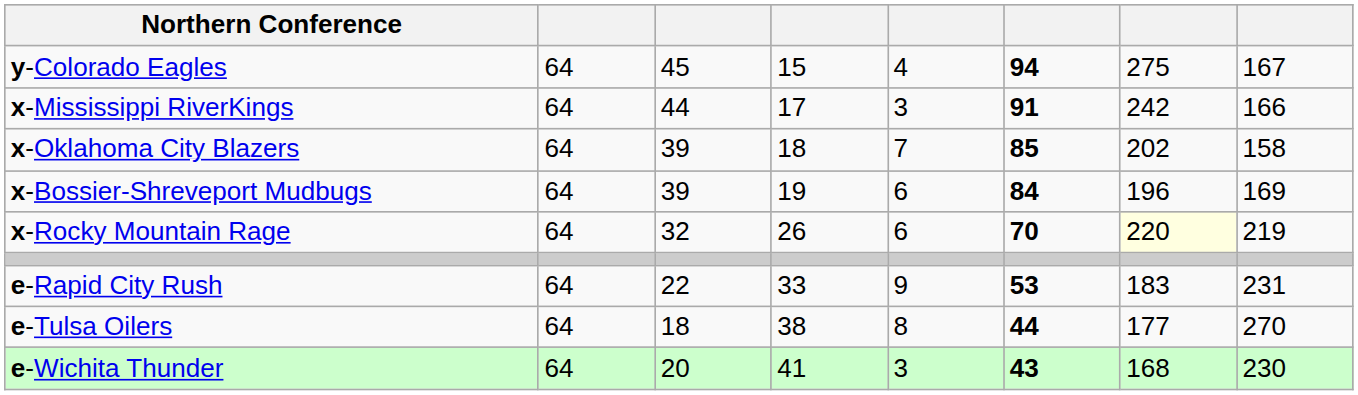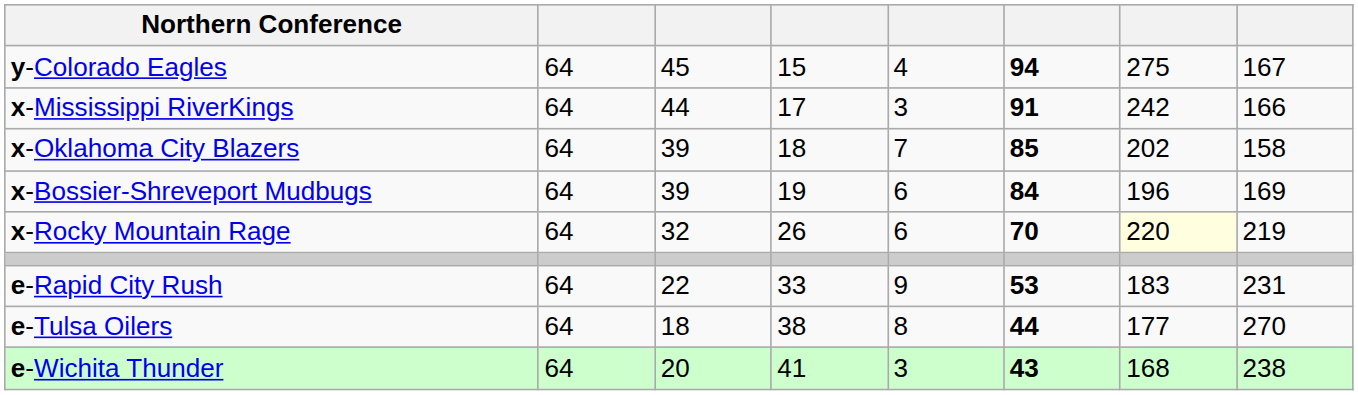 <table class="wikitable sortable">
 <tr>
 <th style="width:20em;" class="unsortable">Northern Conference</th>
 <th style="width:4em;" class="unsortable"></th>
 <th style="width:4em;"></th>
 <th style="width:4em;"></th>
 <th style="width:4em;"></th>
 <th style="width:4em;"></th>
 <th style="width:4em;"></th>
 <th style="width:4em;"></th>
 </tr>
 <tr>
 <td><strong>y</strong>-<a href='#'>Colorado Eagles</a></td>
 <td>64</td>
 <td>45</td>
 <td>15</td>
 <td>4</td>
 <td><strong>94</strong></td>
 <td>275</td>
 <td>167</td>
 </tr>
 <tr>
 <td><strong>x</strong>-<a href='#'>Mississippi RiverKings</a></td>
 <td>64</td>
 <td>44</td>
 <td>17</td>
 <td>3</td>
 <td><strong>91</strong></td>
 <td>242</td>
 <td>166</td>
 </tr>
 <tr>
 <td><strong>x</strong>-<a href='#'>Oklahoma City Blazers</a></td>
 <td>64</td>
 <td>39</td>
 <td>18</td>
 <td>7</td>
 <td><strong>85</strong></td>
 <td>202</td>
 <td>158</td>
 </tr>
 <tr>
 <td><strong>x</strong>-<a href='#'>Bossier-Shreveport Mudbugs</a></td>
 <td>64</td>
 <td>39</td>
 <td>19</td>
 <td>6</td>
 <td><strong>84</strong></td>
 <td>196</td>
 <td>169</td>
 </tr>
 <tr>
 <td><strong>x</strong>-<a href='#'>Rocky Mountain Rage</a></td>
 <td>64</td>
 <td>32</td>
 <td>26</td>
 <td>6</td>
 <td><strong>70</strong></td>
 <td style="background: lightyellow;">220</td>
 <td>219</td>
 </tr>
 <tr bgcolor="#cccccc">
 <td></td>
 <td></td>
 <td></td>
 <td></td>
 <td></td>
 <td></td>
 <td></td>
 <td></td>
 </tr>
 <tr>
 <td><strong>e</strong>-<a href='#'>Rapid City Rush</a></td>
 <td>64</td>
 <td>22</td>
 <td>33</td>
 <td>9</td>
 <td><strong>53</strong></td>
 <td>183</td>
 <td>231</td>
 </tr>
 <tr>
 <td><strong>e</strong>-<a href='#'>Tulsa Oilers</a></td>
 <td>64</td>
 <td>18</td>
 <td>38</td>
 <td>8</td>
 <td><strong>44</strong></td>
 <td>177</td>
 <td>270</td>
 </tr>
 <tr bgcolor="#ccffcc">
 <td><strong>e</strong>-<a href='#'>Wichita Thunder</a></td>
 <td>64</td>
 <td>20</td>
 <td>41</td>
 <td>3</td>
 <td><strong>43</strong></td>
 <td>168</td>
-<td>230</td>
+<td>238</td>
 </tr>
 </table>
